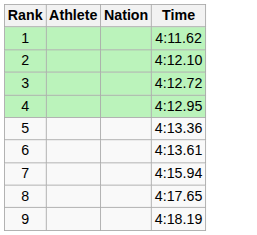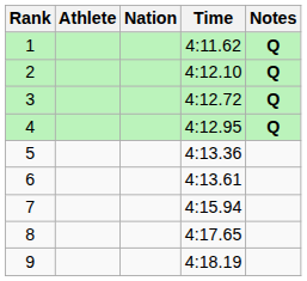 <table class="wikitable sortable" style="text-align:center">
 <tr>
 <th>Rank</th>
 <th>Athlete</th>
 <th>Nation</th>
 <th>Time</th>
+<th>Notes</th>
 </tr>
 <tr bgcolor=#bbf3bb>
 <td>1</td>
 <td align=left></td>
 <td align=left></td>
 <td>4:11.62</td>
+<td><strong>Q</strong></td>
 </tr>
 <tr bgcolor=#bbf3bb>
 <td>2</td>
 <td align=left></td>
 <td align=left></td>
 <td>4:12.10</td>
+<td><strong>Q</strong></td>
 </tr>
 <tr bgcolor=#bbf3bb>
 <td>3</td>
 <td align=left></td>
 <td align=left></td>
 <td>4:12.72</td>
+<td><strong>Q</strong></td>
 </tr>
 <tr bgcolor=#bbf3bb>
 <td>4</td>
 <td align=left></td>
 <td align=left></td>
 <td>4:12.95</td>
+<td><strong>Q</strong></td>
 </tr>
 <tr>
 <td>5</td>
 <td align=left></td>
 <td align=left></td>
 <td>4:13.36</td>
+<td></td>
 </tr>
 <tr>
 <td>6</td>
 <td align=left></td>
 <td align=left></td>
 <td>4:13.61</td>
+<td></td>
 </tr>
 <tr>
 <td>7</td>
 <td align=left></td>
 <td align=left></td>
 <td>4:15.94</td>
+<td></td>
 </tr>
 <tr>
 <td>8</td>
 <td align=left></td>
 <td align=left></td>
 <td>4:17.65</td>
+<td></td>
 </tr>
 <tr>
 <td>9</td>
 <td align=left></td>
 <td align=left></td>
 <td>4:18.19</td>
+<td></td>
 </tr>
 </table>
